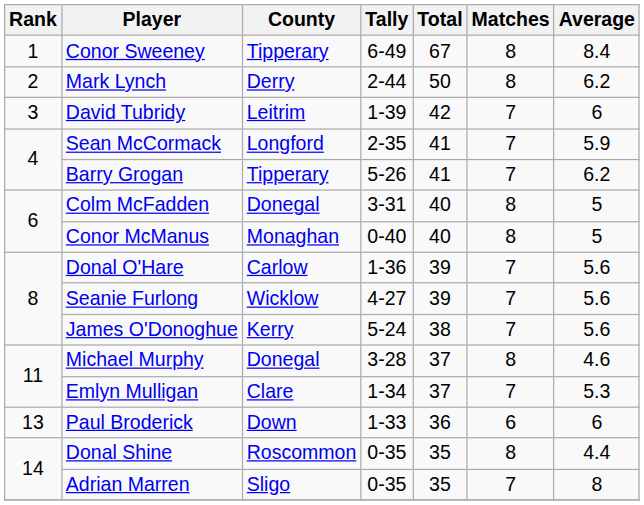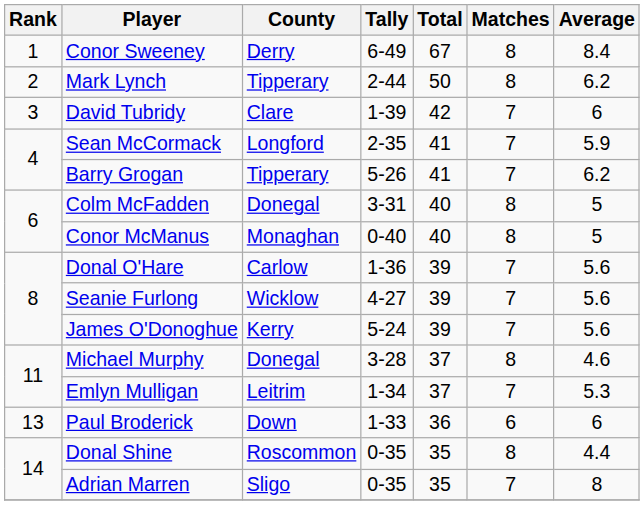 <table class="wikitable sortable">
 <tr>
 <th>Rank</th>
 <th>Player</th>
 <th>County</th>
 <th class="unsortable">Tally</th>
 <th>Total</th>
 <th>Matches</th>
 <th>Average</th>
 </tr>
 <tr>
 <td rowspan=1 align=center>1</td>
 <td><a href='#'>Conor Sweeney</a></td>
-<td> <a href='#'>Tipperary</a></td>
+<td> <a href='#'>Derry</a></td>
 <td align=center>6-49</td>
 <td align=center>67</td>
 <td align=center>8</td>
 <td align=center>8.4</td>
 </tr>
 <tr>
 <td rowspan=1 align=center>2</td>
 <td><a href='#'>Mark Lynch</a></td>
-<td> <a href='#'>Derry</a></td>
+<td> <a href='#'>Tipperary</a></td>
 <td align=center>2-44</td>
 <td align=center>50</td>
 <td align=center>8</td>
 <td align=center>6.2</td>
 </tr>
 <tr>
 <td rowspan=1 align=center>3</td>
 <td><a href='#'>David Tubridy</a></td>
-<td> <a href='#'>Leitrim</a></td>
+<td> <a href='#'>Clare</a></td>
 <td align=center>1-39</td>
 <td align=center>42</td>
 <td align=center>7</td>
 <td align=center>6</td>
 </tr>
 <tr>
 <td rowspan=2 align=center>4</td>
 <td><a href='#'>Sean McCormack</a></td>
 <td> <a href='#'>Longford</a></td>
 <td align=center>2-35</td>
 <td align=center>41</td>
 <td align=center>7</td>
 <td align=center>5.9</td>
 </tr>
 <tr>
 <td><a href='#'>Barry Grogan</a></td>
 <td> <a href='#'>Tipperary</a></td>
 <td align=center>5-26</td>
 <td align=center>41</td>
 <td align=center>7</td>
 <td align=center>6.2</td>
 </tr>
 <tr>
 <td rowspan=2 align=center>6</td>
 <td><a href='#'>Colm McFadden</a></td>
 <td> <a href='#'>Donegal</a></td>
 <td align=center>3-31</td>
 <td align=center>40</td>
 <td align=center>8</td>
 <td align=center>5</td>
 </tr>
 <tr>
 <td><a href='#'>Conor McManus</a></td>
 <td> <a href='#'>Monaghan</a></td>
 <td align=center>0-40</td>
 <td align=center>40</td>
 <td align=center>8</td>
 <td align=center>5</td>
 </tr>
 <tr>
 <td rowspan=3 align=center>8</td>
 <td><a href='#'>Donal O'Hare</a></td>
 <td> <a href='#'>Carlow</a></td>
 <td align=center>1-36</td>
 <td align=center>39</td>
 <td align=center>7</td>
 <td align=center>5.6</td>
 </tr>
 <tr>
 <td><a href='#'>Seanie Furlong</a></td>
 <td> <a href='#'>Wicklow</a></td>
 <td align=center>4-27</td>
 <td align=center>39</td>
 <td align=center>7</td>
 <td align=center>5.6</td>
 </tr>
 <tr>
 <td><a href='#'>James O'Donoghue</a></td>
 <td> <a href='#'>Kerry</a></td>
 <td align=center>5-24</td>
-<td align=center>38</td>
+<td align=center>39</td>
 <td align=center>7</td>
 <td align=center>5.6</td>
 </tr>
 <tr>
 <td rowspan=2 align=center>11</td>
 <td><a href='#'>Michael Murphy</a></td>
 <td> <a href='#'>Donegal</a></td>
 <td align=center>3-28</td>
 <td align=center>37</td>
 <td align=center>8</td>
 <td align=center>4.6</td>
 </tr>
 <tr>
 <td><a href='#'>Emlyn Mulligan</a></td>
-<td> <a href='#'>Clare</a></td>
+<td> <a href='#'>Leitrim</a></td>
 <td align=center>1-34</td>
 <td align=center>37</td>
 <td align=center>7</td>
 <td align=center>5.3</td>
 </tr>
 <tr>
 <td rowspan=1 align=center>13</td>
 <td><a href='#'>Paul Broderick</a></td>
 <td> <a href='#'>Down</a></td>
 <td align=center>1-33</td>
 <td align=center>36</td>
 <td align=center>6</td>
 <td align=center>6</td>
 </tr>
 <tr>
 <td rowspan=2 align=center>14</td>
 <td><a href='#'>Donal Shine</a></td>
 <td> <a href='#'>Roscommon</a></td>
 <td align=center>0-35</td>
 <td align=center>35</td>
 <td align=center>8</td>
 <td align=center>4.4</td>
 </tr>
 <tr>
 <td><a href='#'>Adrian Marren</a></td>
 <td> <a href='#'>Sligo</a></td>
 <td align=center>0-35</td>
 <td align=center>35</td>
 <td align=center>7</td>
 <td align=center>8</td>
 </tr>
 <tr>
 </tr>
 </table>
